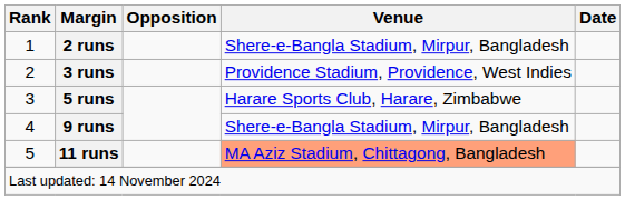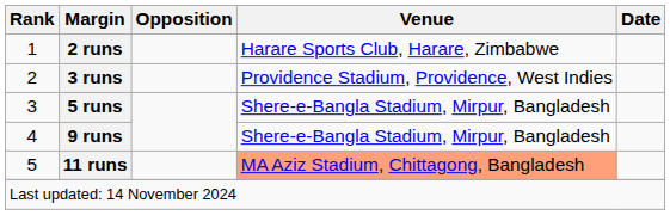 <table class="wikitable plainrowheaders sortable">
 <tr>
 <th scope=col>Rank</th>
 <th scope=col>Margin</th>
 <th scope=col>Opposition</th>
 <th scope=col>Venue</th>
 <th scope=col>Date</th>
 </tr>
 <tr>
 <td align=center>1</td>
 <th scope=row style="text-align:center;">2 runs</th>
 <td></td>
-<td><a href='#'>Shere-e-Bangla Stadium</a>, <a href='#'>Mirpur</a>, Bangladesh</td>
+<td><a href='#'>Harare Sports Club</a>, <a href='#'>Harare</a>, Zimbabwe</td>
 <td><a href='#'></a></td>
 </tr>
 <tr>
 <td align=center>2</td>
 <th scope=row style="text-align:center;">3 runs</th>
 <td></td>
 <td><a href='#'>Providence Stadium</a>, <a href='#'>Providence</a>, West Indies</td>
 <td></td>
 </tr>
 <tr>
 <td align=center>3</td>
 <th scope=row style="text-align:center;">5 runs</th>
 <td rowspan=2></td>
-<td><a href='#'>Harare Sports Club</a>, <a href='#'>Harare</a>, Zimbabwe</td>
+<td><a href='#'>Shere-e-Bangla Stadium</a>, <a href='#'>Mirpur</a>, Bangladesh</td>
 <td></td>
 </tr>
 <tr>
 <td align=center>4</td>
 <th scope=row style="text-align:center;">9 runs</th>
 <td><a href='#'>Shere-e-Bangla Stadium</a>, <a href='#'>Mirpur</a>, Bangladesh</td>
 <td></td>
 </tr>
 <tr>
 <td align=center>5</td>
 <th scope=row style=text-align:center;>11 runs</th>
 <td></td>
 <td style="background: lightsalmon;"><a href='#'>MA Aziz Stadium</a>, <a href='#'>Chittagong</a>, Bangladesh</td>
 <td></td>
 </tr>
 <tr>
 </tr>
 <tr class=sortbottom>
 <td colspan=5><small>Last updated: 14 November 2024</small></td>
 </tr>
 </table>
